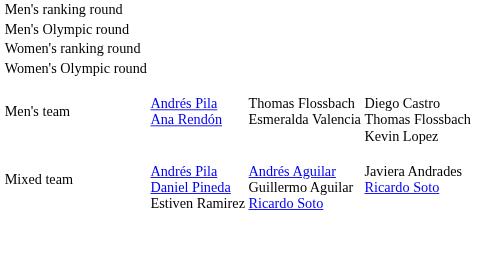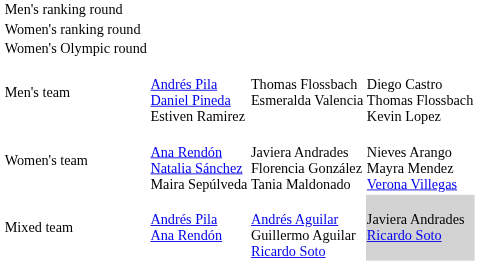 <table>
 <tr>
 <td>Men's ranking round</td>
-<td></td>
-<td></td>
-<td></td>
-</tr>
-<tr>
-<td>Men's Olympic round</td>
 <td></td>
 <td></td>
 <td></td>
 </tr>
 <tr>
 <td>Women's ranking round</td>
 <td></td>
 <td></td>
 <td></td>
 </tr>
 <tr>
 <td>Women's Olympic round</td>
 <td></td>
 <td></td>
 <td></td>
 </tr>
 <tr>
 <td>Men's team</td>
-<td valign=top><br><a href='#'>Andrés Pila</a><br><a href='#'>Ana Rendón</a></td>
+<td valign=top><br><a href='#'>Andrés Pila</a><br><a href='#'>Daniel Pineda</a><br>Estiven Ramirez</td>
 <td valign=top nowrap><br>Thomas Flossbach<br>Esmeralda Valencia</td>
 <td valign=top nowrap><br>Diego Castro<br>Thomas Flossbach<br>Kevin Lopez</td>
 </tr>
 <tr>
+<td>Women's team</td>
+<td valign=top nowrap><br><a href='#'>Ana Rendón</a><br><a href='#'>Natalia Sánchez</a><br>Maira Sepúlveda</td>
+<td valign=top nowrap><br>Javiera Andrades<br>Florencia González<br>Tania Maldonado</td>
+<td valign=top><br>Nieves Arango<br>Mayra Mendez<br><a href='#'>Verona Villegas</a></td>
+</tr>
+<tr>
 <td>Mixed team</td>
-<td valign=top><br><a href='#'>Andrés Pila</a><br><a href='#'>Daniel Pineda</a><br>Estiven Ramirez</td>
+<td valign=top><br><a href='#'>Andrés Pila</a><br><a href='#'>Ana Rendón</a></td>
 <td valign=top><br><a href='#'>Andrés Aguilar</a><br>Guillermo Aguilar<br><a href='#'>Ricardo Soto</a></td>
-<td valign=top><br>Javiera Andrades<br><a href='#'>Ricardo Soto</a></td>
+<td valign=top style="background: lightgrey;"><br>Javiera Andrades<br><a href='#'>Ricardo Soto</a></td>
 </tr>
 </table>
